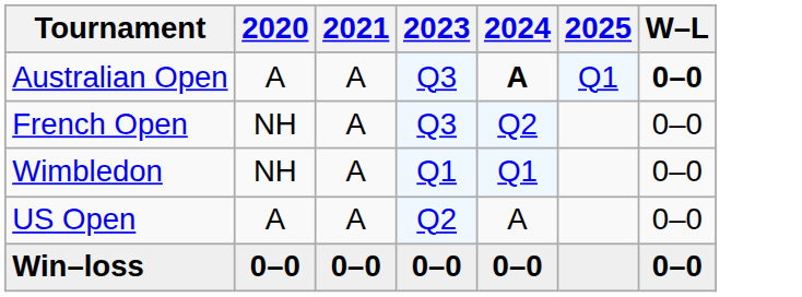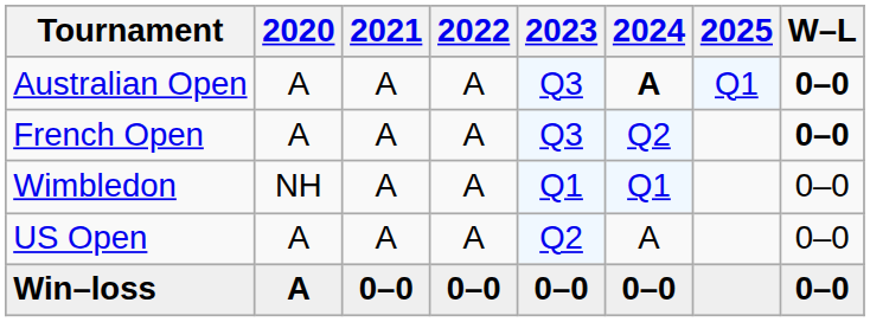 <table class="wikitable" style=text-align:center>
 <tr>
 <th>Tournament</th>
 <th><a href='#'>2020</a></th>
 <th><a href='#'>2021</a></th>
+<th><a href='#'>2022</a></th>
 <th><a href='#'>2023</a></th>
 <th><a href='#'>2024</a></th>
 <th><a href='#'>2025</a></th>
 <th>W–L</th>
 </tr>
 <tr>
 <td align=left><a href='#'>Australian Open</a></td>
 <td>A</td>
 <td>A</td>
+<td>A</td>
 <td bgcolor=f0f8ff><a href='#'>Q3</a></td>
 <td><strong>A</strong></td>
 <td bgcolor=f0f8ff><a href='#'>Q1</a></td>
 <td><strong>0–0</strong></td>
 </tr>
 <tr>
 <td align=left><a href='#'>French Open</a></td>
-<td>NH</td>
+<td>A</td>
+<td>A</td>
 <td>A</td>
 <td bgcolor=f0f8ff><a href='#'>Q3</a></td>
 <td bgcolor=f0f8ff><a href='#'>Q2</a></td>
 <td></td>
-<td>0–0</td>
+<td><strong>0–0</strong></td>
 </tr>
 <tr>
 <td align=left><a href='#'>Wimbledon</a></td>
 <td>NH</td>
+<td>A</td>
 <td>A</td>
 <td bgcolor=f0f8ff><a href='#'>Q1</a></td>
 <td bgcolor=f0f8ff><a href='#'>Q1</a></td>
 <td></td>
 <td>0–0</td>
 </tr>
 <tr>
 <td align=left><a href='#'>US Open</a></td>
 <td>A</td>
 <td>A</td>
+<td>A</td>
 <td bgcolor=f0f8ff><a href='#'>Q2</a></td>
 <td>A</td>
 <td></td>
 <td>0–0</td>
 </tr>
 <tr style=background:#efefef;font-weight:bold>
 <td align=left>Win–loss</td>
+<td>A</td>
 <td>0–0</td>
 <td>0–0</td>
 <td>0–0</td>
 <td>0–0</td>
 <td></td>
 <td>0–0</td>
 </tr>
 </table>
